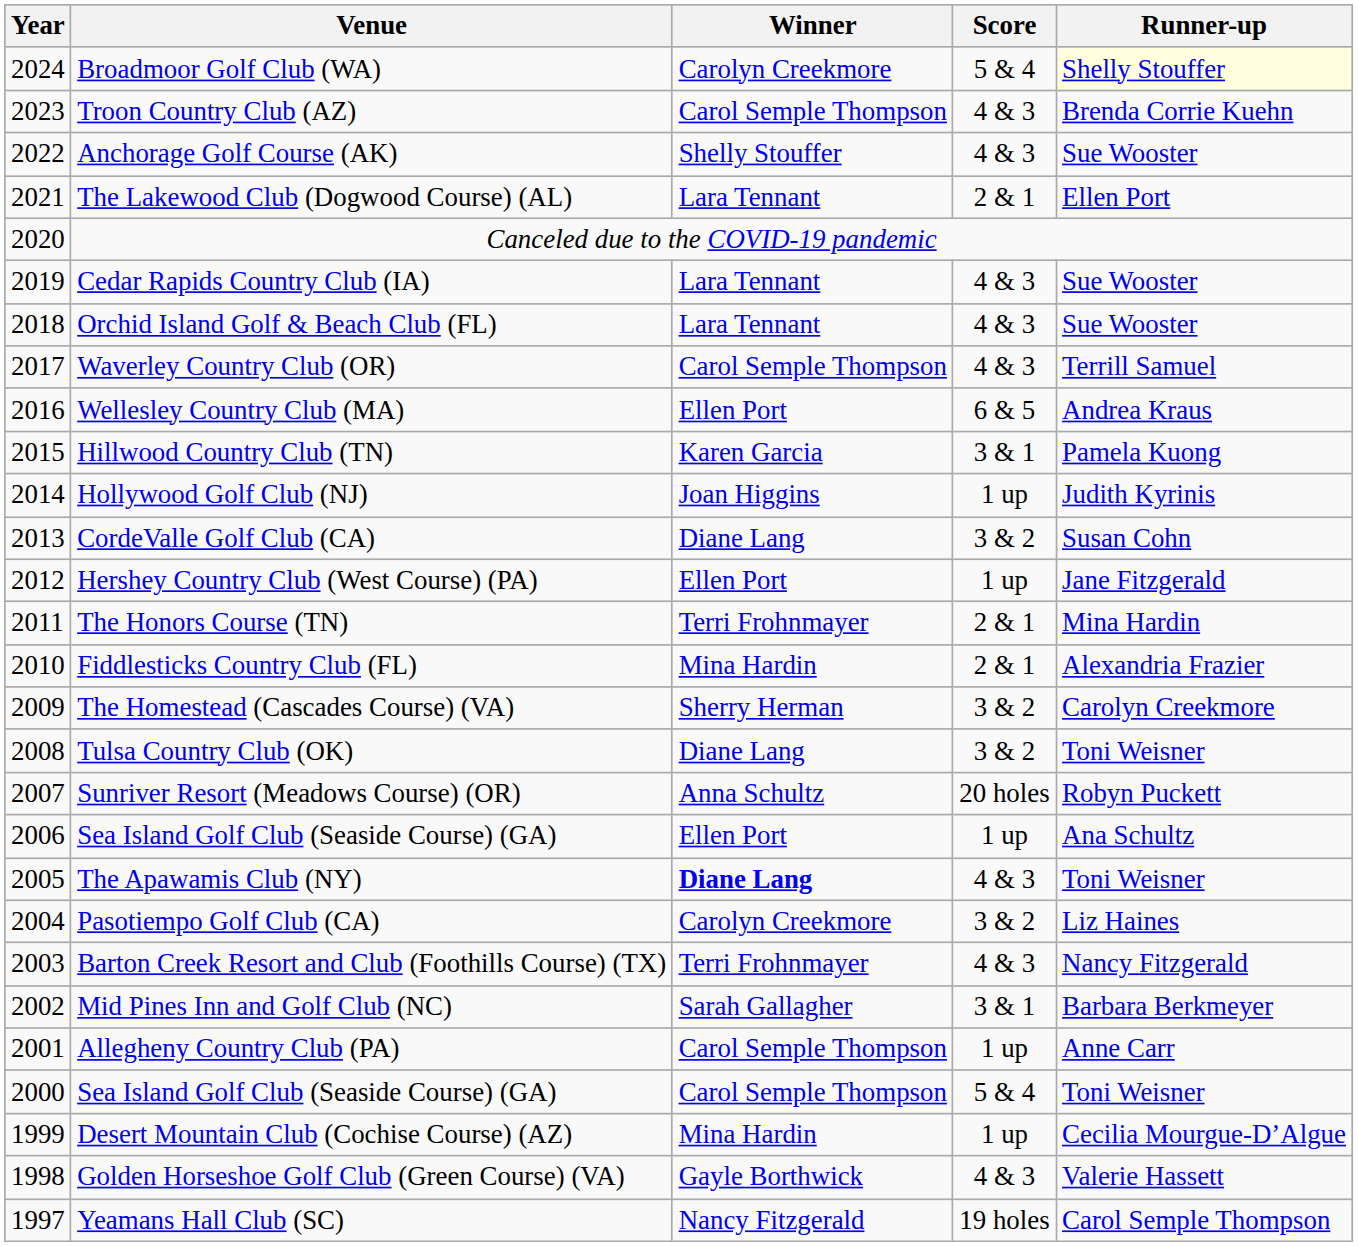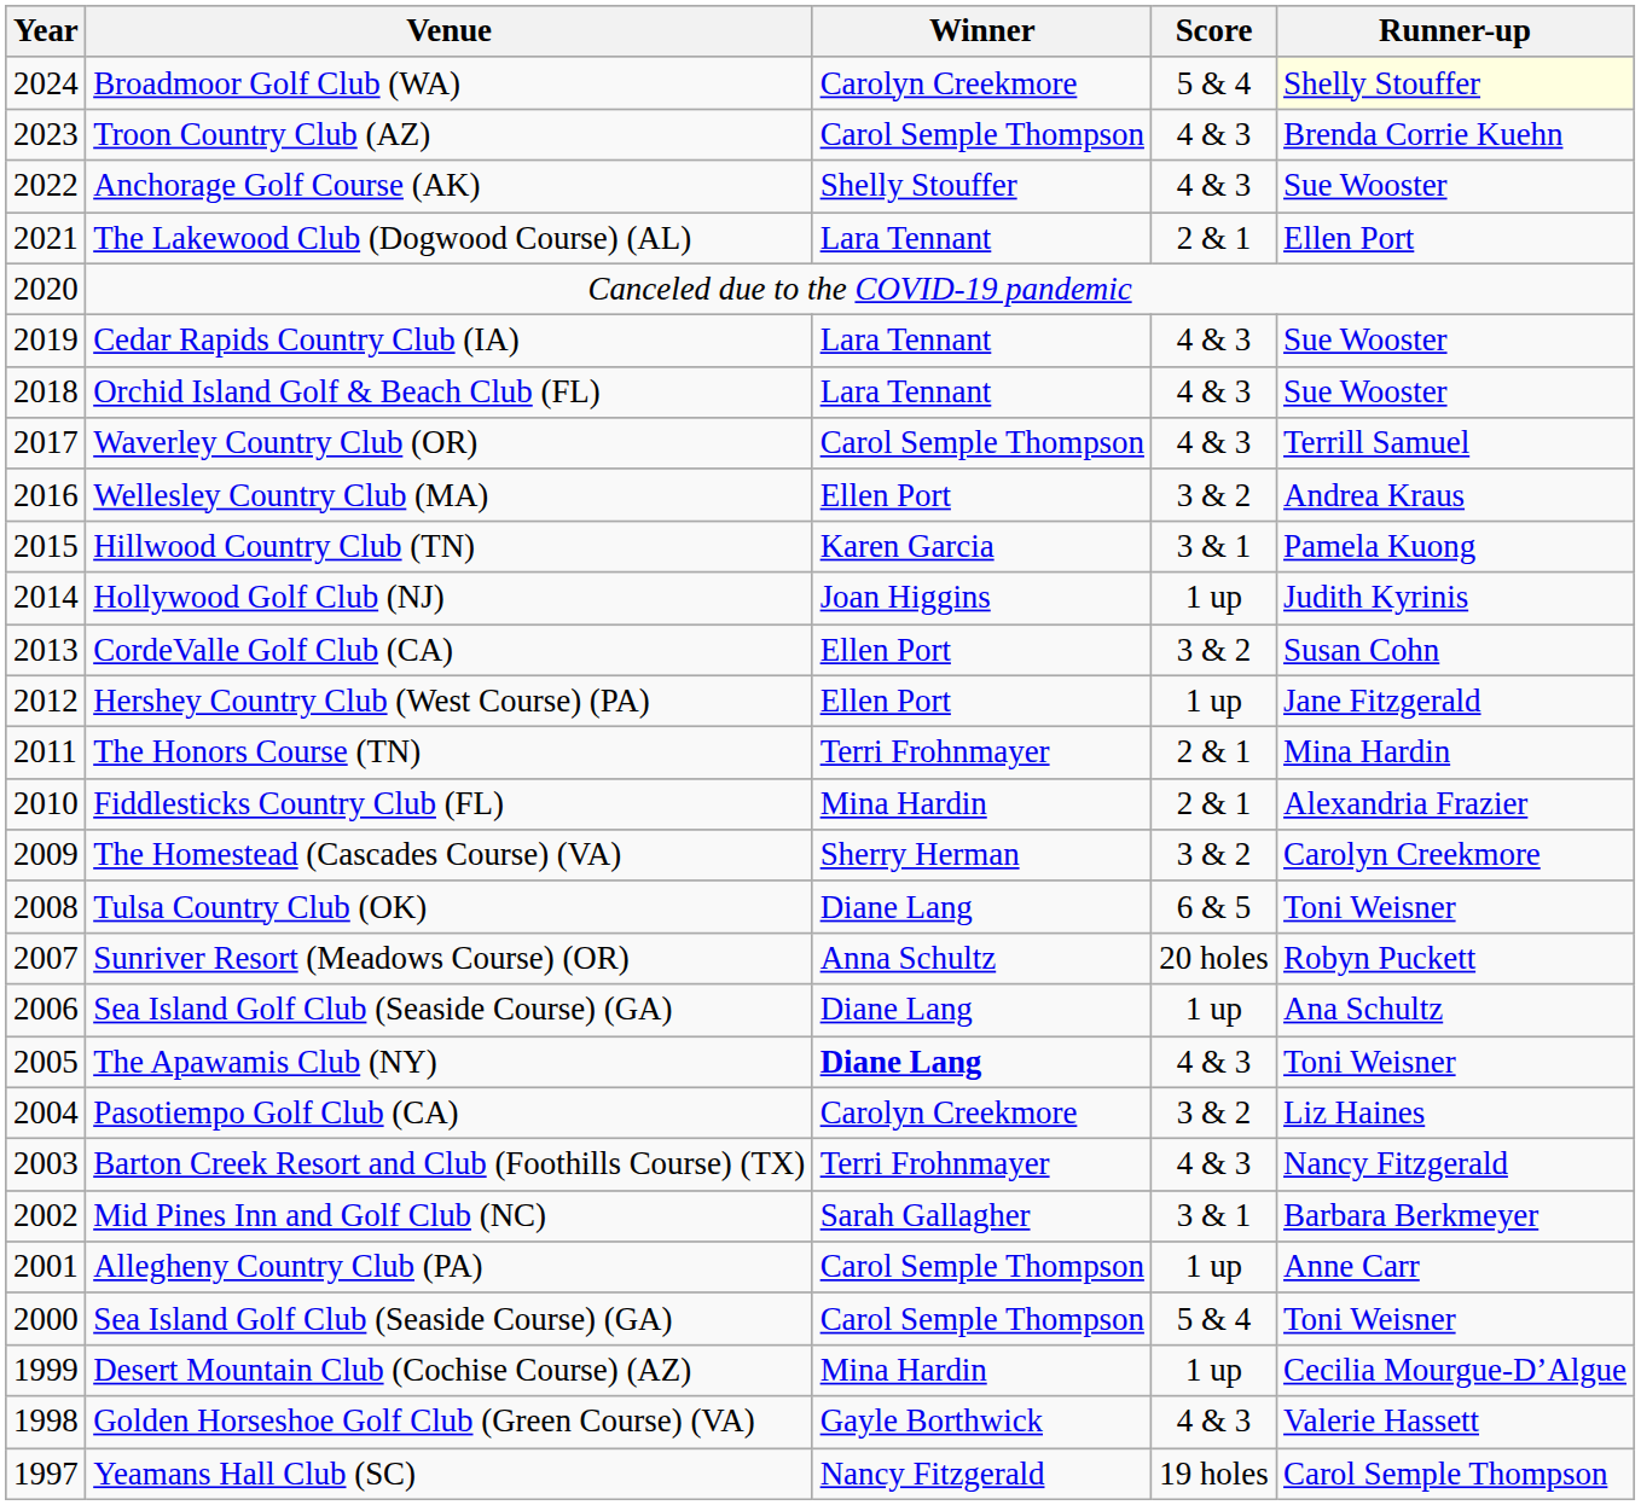 <table class="wikitable">
 <tr>
 <th>Year</th>
 <th>Venue</th>
 <th>Winner</th>
 <th>Score</th>
 <th>Runner-up</th>
 </tr>
 <tr>
 <td>2024</td>
 <td><a href='#'>Broadmoor Golf Club</a> (WA)</td>
 <td><a href='#'>Carolyn Creekmore</a></td>
 <td align=center>5 & 4</td>
 <td style="background: lightyellow;"><a href='#'>Shelly Stouffer</a></td>
 </tr>
 <tr>
 <td>2023</td>
 <td><a href='#'>Troon Country Club</a> (AZ)</td>
 <td><a href='#'>Carol Semple Thompson</a></td>
 <td align=center>4 & 3</td>
 <td><a href='#'>Brenda Corrie Kuehn</a></td>
 </tr>
 <tr>
 <td>2022</td>
 <td><a href='#'>Anchorage Golf Course</a> (AK)</td>
 <td><a href='#'>Shelly Stouffer</a></td>
 <td align=center>4 & 3</td>
 <td><a href='#'>Sue Wooster</a></td>
 </tr>
 <tr>
 <td>2021</td>
 <td><a href='#'>The Lakewood Club</a> (Dogwood Course) (AL)</td>
 <td><a href='#'>Lara Tennant</a></td>
 <td align=center>2 & 1</td>
 <td><a href='#'>Ellen Port</a></td>
 </tr>
 <tr>
 <td>2020</td>
 <td colspan=4; align=center><em>Canceled due to the <a href='#'>COVID-19 pandemic</a></em></td>
 </tr>
 <tr>
 <td>2019</td>
 <td><a href='#'>Cedar Rapids Country Club</a> (IA)</td>
 <td><a href='#'>Lara Tennant</a></td>
 <td align=center>4 & 3</td>
 <td><a href='#'>Sue Wooster</a></td>
 </tr>
 <tr>
 <td>2018</td>
 <td><a href='#'>Orchid Island Golf & Beach Club</a> (FL)</td>
 <td><a href='#'>Lara Tennant</a></td>
 <td align=center>4 & 3</td>
 <td><a href='#'>Sue Wooster</a></td>
 </tr>
 <tr>
 <td>2017</td>
 <td><a href='#'>Waverley Country Club</a> (OR)</td>
 <td><a href='#'>Carol Semple Thompson</a></td>
 <td align=center>4 & 3</td>
 <td><a href='#'>Terrill Samuel</a></td>
 </tr>
 <tr>
 <td>2016</td>
 <td><a href='#'>Wellesley Country Club</a> (MA)</td>
 <td><a href='#'>Ellen Port</a></td>
-<td align=center>6 & 5</td>
+<td align=center>3 & 2</td>
 <td><a href='#'>Andrea Kraus</a></td>
 </tr>
 <tr>
 <td>2015</td>
 <td><a href='#'>Hillwood Country Club</a> (TN)</td>
 <td><a href='#'>Karen Garcia</a></td>
 <td align=center>3 & 1</td>
 <td><a href='#'>Pamela Kuong</a></td>
 </tr>
 <tr>
 <td>2014</td>
 <td><a href='#'>Hollywood Golf Club</a> (NJ)</td>
 <td><a href='#'>Joan Higgins</a></td>
 <td align=center>1 up</td>
 <td><a href='#'>Judith Kyrinis</a></td>
 </tr>
 <tr>
 <td>2013</td>
 <td><a href='#'>CordeValle Golf Club</a> (CA)</td>
-<td><a href='#'>Diane Lang</a></td>
+<td><a href='#'>Ellen Port</a></td>
 <td align=center>3 & 2</td>
 <td><a href='#'>Susan Cohn</a></td>
 </tr>
 <tr>
 <td>2012</td>
 <td><a href='#'>Hershey Country Club</a> (West Course) (PA)</td>
 <td><a href='#'>Ellen Port</a></td>
 <td align=center>1 up</td>
 <td><a href='#'>Jane Fitzgerald</a></td>
 </tr>
 <tr>
 <td>2011</td>
 <td><a href='#'>The Honors Course</a> (TN)</td>
 <td><a href='#'>Terri Frohnmayer</a></td>
 <td align=center>2 & 1</td>
 <td><a href='#'>Mina Hardin</a></td>
 </tr>
 <tr>
 <td>2010</td>
 <td><a href='#'>Fiddlesticks Country Club</a> (FL)</td>
 <td><a href='#'>Mina Hardin</a></td>
 <td align=center>2 & 1</td>
 <td><a href='#'>Alexandria Frazier</a></td>
 </tr>
 <tr>
 <td>2009</td>
 <td><a href='#'>The Homestead</a> (Cascades Course) (VA)</td>
 <td><a href='#'>Sherry Herman</a></td>
 <td align=center>3 & 2</td>
 <td><a href='#'>Carolyn Creekmore</a></td>
 </tr>
 <tr>
 <td>2008</td>
 <td><a href='#'>Tulsa Country Club</a> (OK)</td>
 <td><a href='#'>Diane Lang</a></td>
-<td align=center>3 & 2</td>
+<td align=center>6 & 5</td>
 <td><a href='#'>Toni Weisner</a></td>
 </tr>
 <tr>
 <td>2007</td>
 <td><a href='#'>Sunriver Resort</a> (Meadows Course) (OR)</td>
 <td><a href='#'>Anna Schultz</a></td>
 <td align=center>20 holes</td>
 <td><a href='#'>Robyn Puckett</a></td>
 </tr>
 <tr>
 <td>2006</td>
 <td><a href='#'>Sea Island Golf Club</a> (Seaside Course) (GA)</td>
-<td><a href='#'>Ellen Port</a></td>
+<td><a href='#'>Diane Lang</a></td>
 <td align=center>1 up</td>
 <td><a href='#'>Ana Schultz</a></td>
 </tr>
 <tr>
 <td>2005</td>
 <td><a href='#'>The Apawamis Club</a> (NY)</td>
 <td><strong><a href='#'>Diane Lang</a></strong></td>
 <td align=center>4 & 3</td>
 <td><a href='#'>Toni Weisner</a></td>
 </tr>
 <tr>
 <td>2004</td>
 <td><a href='#'>Pasotiempo Golf Club</a> (CA)</td>
 <td><a href='#'>Carolyn Creekmore</a></td>
 <td align=center>3 & 2</td>
 <td><a href='#'>Liz Haines</a></td>
 </tr>
 <tr>
 <td>2003</td>
 <td><a href='#'>Barton Creek Resort and Club</a> (Foothills Course) (TX)</td>
 <td><a href='#'>Terri Frohnmayer</a></td>
 <td align=center>4 & 3</td>
 <td><a href='#'>Nancy Fitzgerald</a></td>
 </tr>
 <tr>
 <td>2002</td>
 <td><a href='#'>Mid Pines Inn and Golf Club</a> (NC)</td>
 <td><a href='#'>Sarah Gallagher</a></td>
 <td align=center>3 & 1</td>
 <td><a href='#'>Barbara Berkmeyer</a></td>
 </tr>
 <tr>
 <td>2001</td>
 <td><a href='#'>Allegheny Country Club</a> (PA)</td>
 <td><a href='#'>Carol Semple Thompson</a></td>
 <td align=center>1 up</td>
 <td><a href='#'>Anne Carr</a></td>
 </tr>
 <tr>
 <td>2000</td>
 <td><a href='#'>Sea Island Golf Club</a> (Seaside Course) (GA)</td>
 <td><a href='#'>Carol Semple Thompson</a></td>
 <td align=center>5 & 4</td>
 <td><a href='#'>Toni Weisner</a></td>
 </tr>
 <tr>
 <td>1999</td>
 <td><a href='#'>Desert Mountain Club</a> (Cochise Course) (AZ)</td>
 <td><a href='#'>Mina Hardin</a></td>
 <td align=center>1 up</td>
 <td><a href='#'>Cecilia Mourgue-D’Algue</a></td>
 </tr>
 <tr>
 <td>1998</td>
 <td><a href='#'>Golden Horseshoe Golf Club</a> (Green Course) (VA)</td>
 <td><a href='#'>Gayle Borthwick</a></td>
 <td align=center>4 & 3</td>
 <td><a href='#'>Valerie Hassett</a></td>
 </tr>
 <tr>
 <td>1997</td>
 <td><a href='#'>Yeamans Hall Club</a> (SC)</td>
 <td><a href='#'>Nancy Fitzgerald</a></td>
 <td align=center>19 holes</td>
 <td><a href='#'>Carol Semple Thompson</a></td>
 </tr>
 </table>
